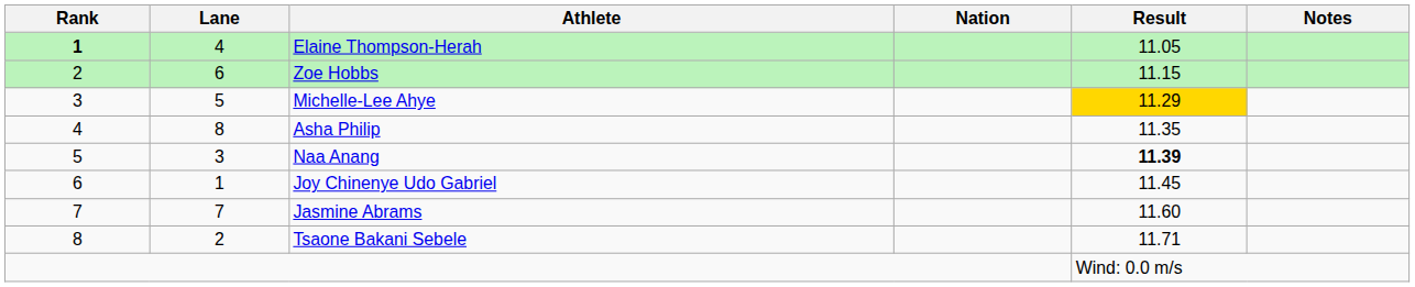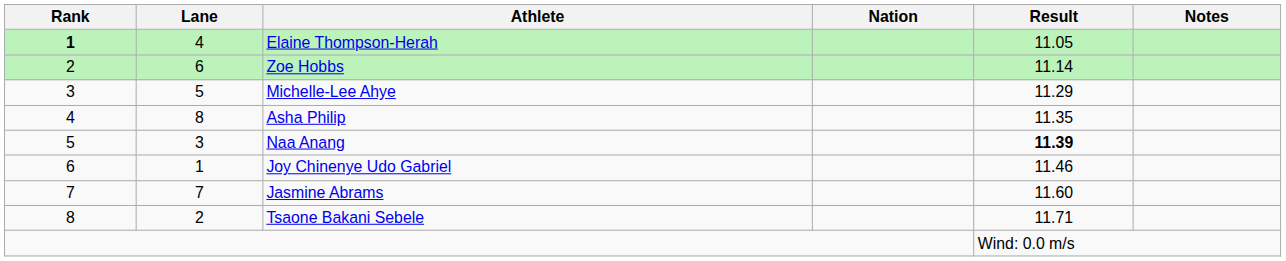 <table class="wikitable sortable" style="text-align:center;width: 65%;">
 <tr>
 <th>Rank</th>
 <th>Lane</th>
 <th>Athlete</th>
 <th>Nation</th>
 <th>Result</th>
 <th>Notes</th>
 </tr>
 <tr bgcolor=#bbf3bb>
 <td><strong>1</strong></td>
 <td>4</td>
 <td align=left><a href='#'>Elaine Thompson-Herah</a></td>
 <td align=left></td>
 <td>11.05</td>
 <td></td>
 </tr>
 <tr bgcolor=#bbf3bb>
 <td>2</td>
 <td>6</td>
 <td align=left><a href='#'>Zoe Hobbs</a></td>
 <td align=left></td>
-<td>11.15</td>
+<td>11.14</td>
 <td></td>
 </tr>
 <tr>
 <td>3</td>
 <td>5</td>
 <td align=left><a href='#'>Michelle-Lee Ahye</a></td>
 <td align=left></td>
-<td style="background: gold;">11.29</td>
+<td>11.29</td>
 <td></td>
 </tr>
 <tr>
 <td>4</td>
 <td>8</td>
 <td align=left><a href='#'>Asha Philip</a></td>
 <td align=left></td>
 <td>11.35</td>
 <td></td>
 </tr>
 <tr>
 <td>5</td>
 <td>3</td>
 <td align=left><a href='#'>Naa Anang</a></td>
 <td align=left></td>
 <td><strong>11.39</strong></td>
 <td></td>
 </tr>
 <tr>
 <td>6</td>
 <td>1</td>
 <td align=left><a href='#'>Joy Chinenye Udo Gabriel</a></td>
 <td align=left></td>
-<td>11.45</td>
+<td>11.46</td>
 <td></td>
 </tr>
 <tr>
 <td>7</td>
 <td>7</td>
 <td align=left><a href='#'>Jasmine Abrams</a></td>
 <td align=left></td>
 <td>11.60</td>
 <td></td>
 </tr>
 <tr>
 <td>8</td>
 <td>2</td>
 <td align=left><a href='#'>Tsaone Bakani Sebele</a></td>
 <td align=left></td>
 <td>11.71</td>
 <td></td>
 </tr>
 <tr class="sortbottom">
 <td colspan="4"></td>
 <td colspan="2" style="text-align:left;">Wind: 0.0 m/s</td>
 </tr>
 </table>
